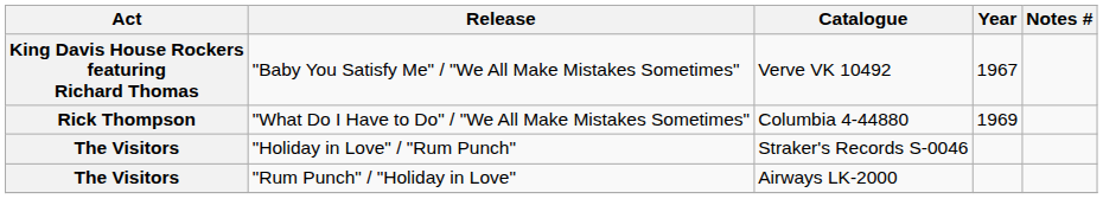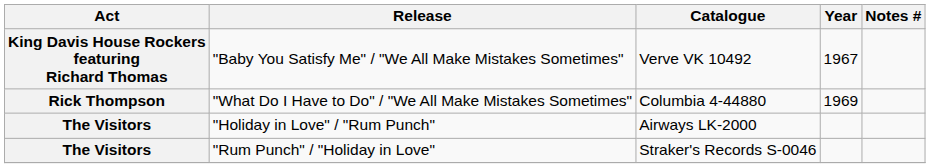 <table class="wikitable plainrowheaders sortable">
 <tr>
 <th scope="col" class="unsortable">Act</th>
 <th scope="col">Release</th>
 <th scope="col">Catalogue</th>
 <th scope="col">Year</th>
 <th scope="col" class="unsortable">Notes #</th>
 </tr>
 <tr>
 <th scope="row">King Davis House Rockers<br>featuring<br>Richard Thomas</th>
 <td>"Baby You Satisfy Me" / "We All Make Mistakes Sometimes"</td>
 <td>Verve VK 10492</td>
 <td>1967</td>
 <td></td>
 </tr>
 <tr>
 <th scope="row">Rick Thompson</th>
 <td>"What Do I Have to Do" / "We All Make Mistakes Sometimes"</td>
 <td>Columbia 4-44880</td>
 <td>1969</td>
 <td></td>
 </tr>
 <tr>
 <th scope="row">The Visitors</th>
 <td>"Holiday in Love" / "Rum Punch"</td>
-<td>Straker's Records S-0046</td>
+<td>Airways LK-2000</td>
 <td></td>
 <td></td>
 </tr>
 <tr>
 <th scope="row">The Visitors</th>
 <td>"Rum Punch" / "Holiday in Love"</td>
-<td>Airways LK-2000</td>
+<td>Straker's Records S-0046</td>
 <td></td>
 <td></td>
 </tr>
 <tr>
 </tr>
 </table>
